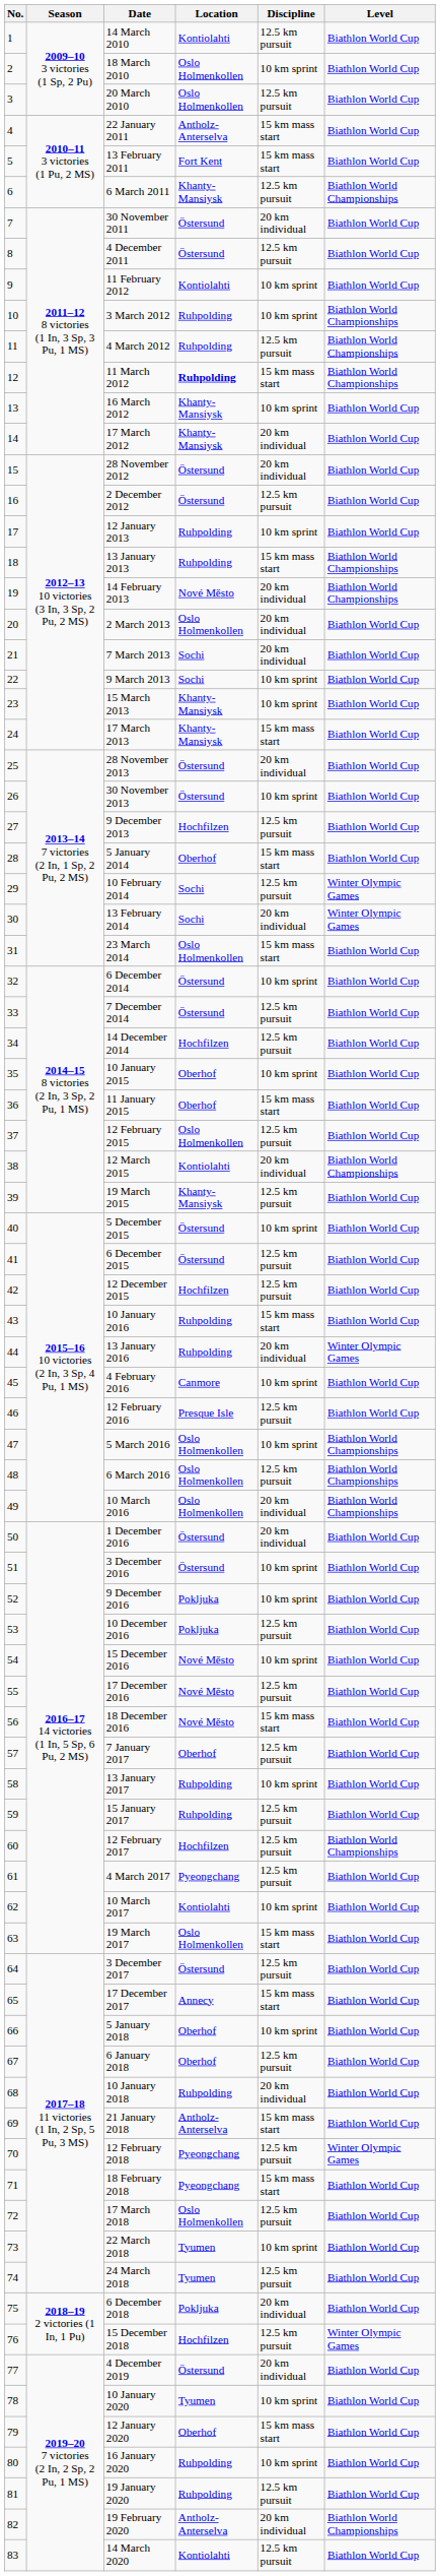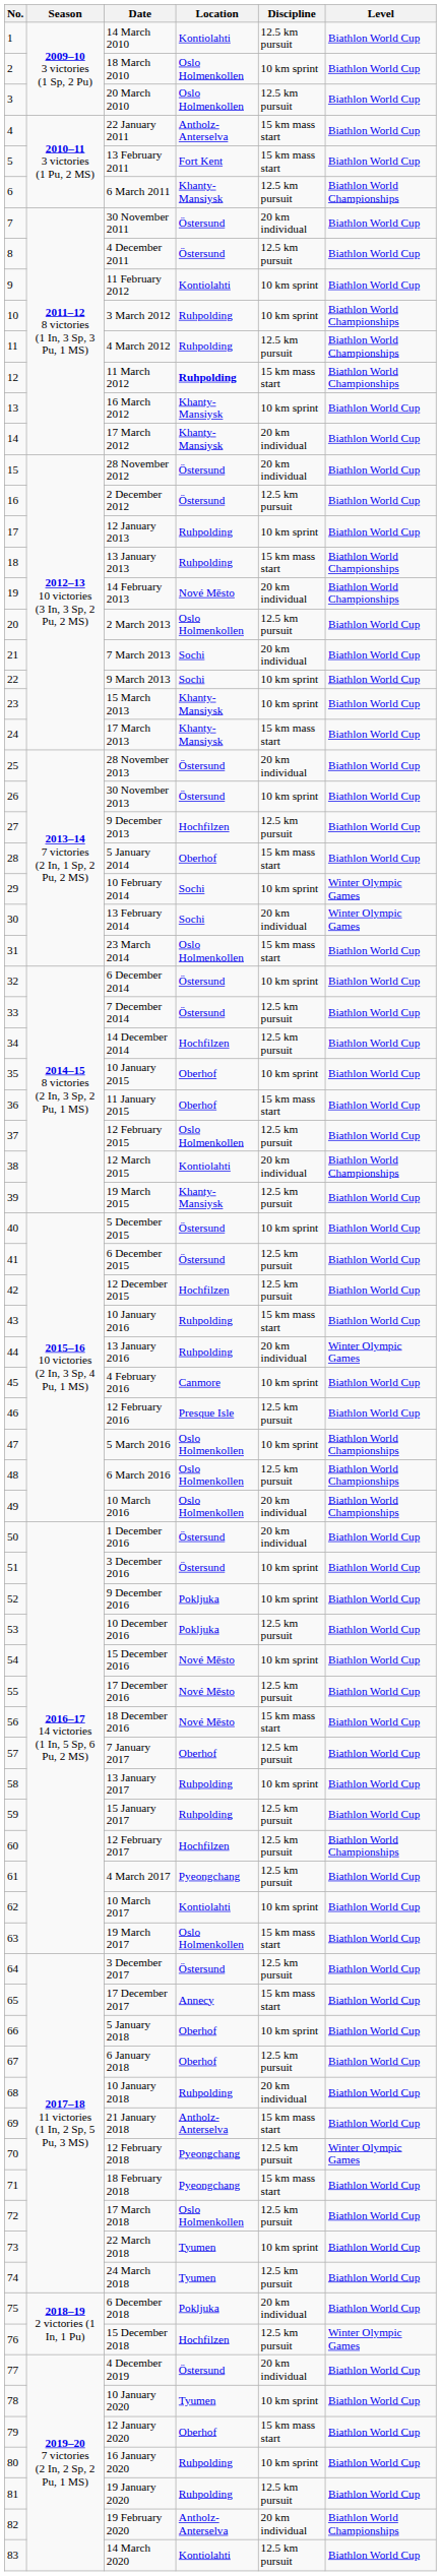 <table class="wikitable">
 <tr>
 <th>No.</th>
 <th>Season</th>
 <th>Date</th>
 <th>Location</th>
 <th>Discipline</th>
 <th>Level</th>
 </tr>
 <tr>
 <td>1</td>
 <td rowspan="3" style="text-align:center;"><strong><a href='#'>2009–10</a></strong> <br> 3 victories <br> (1 Sp, 2 Pu)</td>
 <td>14 March 2010</td>
 <td> <a href='#'>Kontiolahti</a></td>
 <td>12.5 km pursuit</td>
 <td><a href='#'>Biathlon World Cup</a></td>
 </tr>
 <tr>
 <td>2</td>
 <td>18 March 2010</td>
 <td> <a href='#'>Oslo Holmenkollen</a></td>
 <td>10 km sprint</td>
 <td><a href='#'>Biathlon World Cup</a></td>
 </tr>
 <tr>
 <td>3</td>
 <td>20 March 2010</td>
 <td> <a href='#'>Oslo Holmenkollen</a></td>
 <td>12.5 km pursuit</td>
 <td><a href='#'>Biathlon World Cup</a></td>
 </tr>
 <tr>
 <td>4</td>
 <td rowspan="3" style="text-align:center;"><strong><a href='#'>2010–11</a></strong> <br> 3 victories <br> (1 Pu, 2 MS)</td>
 <td>22 January 2011</td>
 <td> <a href='#'>Antholz-Anterselva</a></td>
 <td>15 km mass start</td>
 <td><a href='#'>Biathlon World Cup</a></td>
 </tr>
 <tr>
 <td>5</td>
 <td>13 February 2011</td>
 <td> <a href='#'>Fort Kent</a></td>
 <td>15 km mass start</td>
 <td><a href='#'>Biathlon World Cup</a></td>
 </tr>
 <tr>
 <td>6</td>
 <td>6 March 2011</td>
 <td> <a href='#'>Khanty-Mansiysk</a></td>
 <td>12.5 km pursuit</td>
 <td><a href='#'>Biathlon World Championships</a></td>
 </tr>
 <tr>
 <td>7</td>
 <td rowspan="8" style="text-align:center;"><strong><a href='#'>2011–12</a></strong> <br> 8 victories <br> (1 In, 3 Sp, 3 Pu, 1 MS)</td>
 <td>30 November 2011</td>
 <td> <a href='#'>Östersund</a></td>
 <td>20 km individual</td>
 <td><a href='#'>Biathlon World Cup</a></td>
 </tr>
 <tr>
 <td>8</td>
 <td>4 December 2011</td>
 <td> <a href='#'>Östersund</a></td>
 <td>12.5 km pursuit</td>
 <td><a href='#'>Biathlon World Cup</a></td>
 </tr>
 <tr>
 <td>9</td>
 <td>11 February 2012</td>
 <td> <a href='#'>Kontiolahti</a></td>
 <td>10 km sprint</td>
 <td><a href='#'>Biathlon World Cup</a></td>
 </tr>
 <tr>
 <td>10</td>
 <td>3 March 2012</td>
 <td> <a href='#'>Ruhpolding</a></td>
 <td>10 km sprint</td>
 <td><a href='#'>Biathlon World Championships</a></td>
 </tr>
 <tr>
 <td>11</td>
 <td>4 March 2012</td>
 <td> <a href='#'>Ruhpolding</a></td>
 <td>12.5 km pursuit</td>
 <td><a href='#'>Biathlon World Championships</a></td>
 </tr>
 <tr>
 <td>12</td>
 <td>11 March 2012</td>
 <td><strong> <a href='#'>Ruhpolding</a></strong></td>
 <td>15 km mass start</td>
 <td><a href='#'>Biathlon World Championships</a></td>
 </tr>
 <tr>
 <td>13</td>
 <td>16 March 2012</td>
 <td> <a href='#'>Khanty-Mansiysk</a></td>
 <td>10 km sprint</td>
 <td><a href='#'>Biathlon World Cup</a></td>
 </tr>
 <tr>
 <td>14</td>
 <td>17 March 2012</td>
 <td> <a href='#'>Khanty-Mansiysk</a></td>
 <td>20 km individual</td>
 <td><a href='#'>Biathlon World Cup</a></td>
 </tr>
 <tr>
 <td>15</td>
 <td rowspan="10" style="text-align:center;"><strong><a href='#'>2012–13</a></strong> <br> 10 victories <br> (3 In, 3 Sp, 2 Pu, 2 MS)</td>
 <td>28 November 2012</td>
 <td> <a href='#'>Östersund</a></td>
 <td>20 km individual</td>
 <td><a href='#'>Biathlon World Cup</a></td>
 </tr>
 <tr>
 <td>16</td>
 <td>2 December 2012</td>
 <td> <a href='#'>Östersund</a></td>
 <td>12.5 km pursuit</td>
 <td><a href='#'>Biathlon World Cup</a></td>
 </tr>
 <tr>
 <td>17</td>
 <td>12 January 2013</td>
 <td> <a href='#'>Ruhpolding</a></td>
 <td>10 km sprint</td>
 <td><a href='#'>Biathlon World Cup</a></td>
 </tr>
 <tr>
 <td>18</td>
 <td>13 January 2013</td>
 <td> <a href='#'>Ruhpolding</a></td>
 <td>15 km mass start</td>
 <td><a href='#'>Biathlon World Championships</a></td>
 </tr>
 <tr>
 <td>19</td>
 <td>14 February 2013</td>
 <td> <a href='#'>Nové Město</a></td>
 <td>20 km individual</td>
 <td><a href='#'>Biathlon World Championships</a></td>
 </tr>
 <tr>
 <td>20</td>
 <td>2 March 2013</td>
 <td> <a href='#'>Oslo Holmenkollen</a></td>
-<td>20 km individual</td>
+<td>12.5 km pursuit</td>
 <td><a href='#'>Biathlon World Cup</a></td>
 </tr>
 <tr>
 <td>21</td>
 <td>7 March 2013</td>
 <td> <a href='#'>Sochi</a></td>
 <td>20 km individual</td>
 <td><a href='#'>Biathlon World Cup</a></td>
 </tr>
 <tr>
 <td>22</td>
 <td>9 March 2013</td>
 <td> <a href='#'>Sochi</a></td>
 <td>10 km sprint</td>
 <td><a href='#'>Biathlon World Cup</a></td>
 </tr>
 <tr>
 <td>23</td>
 <td>15 March 2013</td>
 <td> <a href='#'>Khanty-Mansiysk</a></td>
 <td>10 km sprint</td>
 <td><a href='#'>Biathlon World Cup</a></td>
 </tr>
 <tr>
 <td>24</td>
 <td>17 March 2013</td>
 <td> <a href='#'>Khanty-Mansiysk</a></td>
 <td>15 km mass start</td>
 <td><a href='#'>Biathlon World Cup</a></td>
 </tr>
 <tr>
 <td>25</td>
 <td rowspan="7" style="text-align:center;"><strong><a href='#'>2013–14</a></strong> <br> 7 victories <br> (2 In, 1 Sp, 2 Pu, 2 MS)</td>
 <td>28 November 2013</td>
 <td> <a href='#'>Östersund</a></td>
 <td>20 km individual</td>
 <td><a href='#'>Biathlon World Cup</a></td>
 </tr>
 <tr>
 <td>26</td>
 <td>30 November 2013</td>
 <td> <a href='#'>Östersund</a></td>
 <td>10 km sprint</td>
 <td><a href='#'>Biathlon World Cup</a></td>
 </tr>
 <tr>
 <td>27</td>
 <td>9 December 2013</td>
 <td> <a href='#'>Hochfilzen</a></td>
 <td>12.5 km pursuit</td>
 <td><a href='#'>Biathlon World Cup</a></td>
 </tr>
 <tr>
 <td>28</td>
 <td>5 January 2014</td>
 <td> <a href='#'>Oberhof</a></td>
 <td>15 km mass start</td>
 <td><a href='#'>Biathlon World Cup</a></td>
 </tr>
 <tr>
 <td>29</td>
 <td>10 February 2014</td>
 <td> <a href='#'>Sochi</a></td>
-<td>12.5 km pursuit</td>
+<td>10 km sprint</td>
 <td><a href='#'>Winter Olympic Games</a></td>
 </tr>
 <tr>
 <td>30</td>
 <td>13 February 2014</td>
 <td> <a href='#'>Sochi</a></td>
 <td>20 km individual</td>
 <td><a href='#'>Winter Olympic Games</a></td>
 </tr>
 <tr>
 <td>31</td>
 <td>23 March 2014</td>
 <td> <a href='#'>Oslo Holmenkollen</a></td>
 <td>15 km mass start</td>
 <td><a href='#'>Biathlon World Cup</a></td>
 </tr>
 <tr>
 <td>32</td>
 <td rowspan="8" style="text-align:center;"><strong><a href='#'>2014–15</a></strong> <br> 8 victories <br> (2 In, 3 Sp, 2 Pu, 1 MS)</td>
 <td>6 December 2014</td>
 <td> <a href='#'>Östersund</a></td>
 <td>10 km sprint</td>
 <td><a href='#'>Biathlon World Cup</a></td>
 </tr>
 <tr>
 <td>33</td>
 <td>7 December 2014</td>
 <td> <a href='#'>Östersund</a></td>
 <td>12.5 km pursuit</td>
 <td><a href='#'>Biathlon World Cup</a></td>
 </tr>
 <tr>
 <td>34</td>
 <td>14 December 2014</td>
 <td> <a href='#'>Hochfilzen</a></td>
 <td>12.5 km pursuit</td>
 <td><a href='#'>Biathlon World Cup</a></td>
 </tr>
 <tr>
 <td>35</td>
 <td>10 January 2015</td>
 <td> <a href='#'>Oberhof</a></td>
 <td>10 km sprint</td>
 <td><a href='#'>Biathlon World Cup</a></td>
 </tr>
 <tr>
 <td>36</td>
 <td>11 January 2015</td>
 <td> <a href='#'>Oberhof</a></td>
 <td>15 km mass start</td>
 <td><a href='#'>Biathlon World Cup</a></td>
 </tr>
 <tr>
 <td>37</td>
 <td>12 February 2015</td>
 <td> <a href='#'>Oslo Holmenkollen</a></td>
 <td>12.5 km pursuit</td>
 <td><a href='#'>Biathlon World Cup</a></td>
 </tr>
 <tr>
 <td>38</td>
 <td>12 March 2015</td>
 <td> <a href='#'>Kontiolahti</a></td>
 <td>20 km individual</td>
 <td><a href='#'>Biathlon World Championships</a></td>
 </tr>
 <tr>
 <td>39</td>
 <td>19 March 2015</td>
 <td> <a href='#'>Khanty-Mansiysk</a></td>
 <td>12.5 km pursuit</td>
 <td><a href='#'>Biathlon World Cup</a></td>
 </tr>
 <tr>
 <td>40</td>
 <td rowspan="10" style="text-align:center;"><strong><a href='#'>2015–16</a></strong> <br> 10 victories <br> (2 In, 3 Sp, 4 Pu, 1 MS)</td>
 <td>5 December 2015</td>
 <td> <a href='#'>Östersund</a></td>
 <td>10 km sprint</td>
 <td><a href='#'>Biathlon World Cup</a></td>
 </tr>
 <tr>
 <td>41</td>
 <td>6 December 2015</td>
 <td> <a href='#'>Östersund</a></td>
 <td>12.5 km pursuit</td>
 <td><a href='#'>Biathlon World Cup</a></td>
 </tr>
 <tr>
 <td>42</td>
 <td>12 December 2015</td>
 <td> <a href='#'>Hochfilzen</a></td>
 <td>12.5 km pursuit</td>
 <td><a href='#'>Biathlon World Cup</a></td>
 </tr>
 <tr>
 <td>43</td>
 <td>10 January 2016</td>
 <td> <a href='#'>Ruhpolding</a></td>
 <td>15 km mass start</td>
 <td><a href='#'>Biathlon World Cup</a></td>
 </tr>
 <tr>
 <td>44</td>
 <td>13 January 2016</td>
 <td> <a href='#'>Ruhpolding</a></td>
 <td>20 km individual</td>
 <td><a href='#'>Winter Olympic Games</a></td>
 </tr>
 <tr>
 <td>45</td>
 <td>4 February 2016</td>
 <td> <a href='#'>Canmore</a></td>
 <td>10 km sprint</td>
 <td><a href='#'>Biathlon World Cup</a></td>
 </tr>
 <tr>
 <td>46</td>
 <td>12 February 2016</td>
 <td> <a href='#'>Presque Isle</a></td>
 <td>12.5 km pursuit</td>
 <td><a href='#'>Biathlon World Cup</a></td>
 </tr>
 <tr>
 <td>47</td>
 <td>5 March 2016</td>
 <td> <a href='#'>Oslo Holmenkollen</a></td>
 <td>10 km sprint</td>
 <td><a href='#'>Biathlon World Championships</a></td>
 </tr>
 <tr>
 <td>48</td>
 <td>6 March 2016</td>
 <td> <a href='#'>Oslo Holmenkollen</a></td>
 <td>12.5 km pursuit</td>
 <td><a href='#'>Biathlon World Championships</a></td>
 </tr>
 <tr>
 <td>49</td>
 <td>10 March 2016</td>
 <td> <a href='#'>Oslo Holmenkollen</a></td>
 <td>20 km individual</td>
 <td><a href='#'>Biathlon World Championships</a></td>
 </tr>
 <tr>
 <td>50</td>
 <td rowspan="14" style="text-align:center;"><strong><a href='#'>2016–17</a></strong> <br> 14 victories <br> (1 In, 5 Sp, 6 Pu, 2 MS)</td>
 <td>1 December 2016</td>
 <td> <a href='#'>Östersund</a></td>
 <td>20 km individual</td>
 <td><a href='#'>Biathlon World Cup</a></td>
 </tr>
 <tr>
 <td>51</td>
 <td>3 December 2016</td>
 <td> <a href='#'>Östersund</a></td>
 <td>10 km sprint</td>
 <td><a href='#'>Biathlon World Cup</a></td>
 </tr>
 <tr>
 <td>52</td>
 <td>9 December 2016</td>
 <td> <a href='#'>Pokljuka</a></td>
 <td>10 km sprint</td>
 <td><a href='#'>Biathlon World Cup</a></td>
 </tr>
 <tr>
 <td>53</td>
 <td>10 December 2016</td>
 <td> <a href='#'>Pokljuka</a></td>
 <td>12.5 km pursuit</td>
 <td><a href='#'>Biathlon World Cup</a></td>
 </tr>
 <tr>
 <td>54</td>
 <td>15 December 2016</td>
 <td> <a href='#'>Nové Město</a></td>
 <td>10 km sprint</td>
 <td><a href='#'>Biathlon World Cup</a></td>
 </tr>
 <tr>
 <td>55</td>
 <td>17 December 2016</td>
 <td> <a href='#'>Nové Město</a></td>
 <td>12.5 km pursuit</td>
 <td><a href='#'>Biathlon World Cup</a></td>
 </tr>
 <tr>
 <td>56</td>
 <td>18 December 2016</td>
 <td> <a href='#'>Nové Město</a></td>
 <td>15 km mass start</td>
 <td><a href='#'>Biathlon World Cup</a></td>
 </tr>
 <tr>
 <td>57</td>
 <td>7 January 2017</td>
 <td> <a href='#'>Oberhof</a></td>
 <td>12.5 km pursuit</td>
 <td><a href='#'>Biathlon World Cup</a></td>
 </tr>
 <tr>
 <td>58</td>
 <td>13 January 2017</td>
 <td> <a href='#'>Ruhpolding</a></td>
 <td>10 km sprint</td>
 <td><a href='#'>Biathlon World Cup</a></td>
 </tr>
 <tr>
 <td>59</td>
 <td>15 January 2017</td>
 <td> <a href='#'>Ruhpolding</a></td>
 <td>12.5 km pursuit</td>
 <td><a href='#'>Biathlon World Cup</a></td>
 </tr>
 <tr>
 <td>60</td>
 <td>12 February 2017</td>
 <td> <a href='#'>Hochfilzen</a></td>
 <td>12.5 km pursuit</td>
 <td><a href='#'>Biathlon World Championships</a></td>
 </tr>
 <tr>
 <td>61</td>
 <td>4 March 2017</td>
 <td> <a href='#'>Pyeongchang</a></td>
 <td>12.5 km pursuit</td>
 <td><a href='#'>Biathlon World Cup</a></td>
 </tr>
 <tr>
 <td>62</td>
 <td>10 March 2017</td>
 <td> <a href='#'>Kontiolahti</a></td>
 <td>10 km sprint</td>
 <td><a href='#'>Biathlon World Cup</a></td>
 </tr>
 <tr>
 <td>63</td>
 <td>19 March 2017</td>
 <td> <a href='#'>Oslo Holmenkollen</a></td>
 <td>15 km mass start</td>
 <td><a href='#'>Biathlon World Cup</a></td>
 </tr>
 <tr>
 <td>64</td>
 <td rowspan="11" style="text-align:center;"><strong><a href='#'>2017–18</a></strong> <br> 11 victories <br> (1 In, 2 Sp, 5 Pu, 3 MS)</td>
 <td>3 December 2017</td>
 <td> <a href='#'>Östersund</a></td>
 <td>12.5 km pursuit</td>
 <td><a href='#'>Biathlon World Cup</a></td>
 </tr>
 <tr>
 <td>65</td>
 <td>17 December 2017</td>
 <td> <a href='#'>Annecy</a></td>
 <td>15 km mass start</td>
 <td><a href='#'>Biathlon World Cup</a></td>
 </tr>
 <tr>
 <td>66</td>
 <td>5 January 2018</td>
 <td> <a href='#'>Oberhof</a></td>
 <td>10 km sprint</td>
 <td><a href='#'>Biathlon World Cup</a></td>
 </tr>
 <tr>
 <td>67</td>
 <td>6 January 2018</td>
 <td> <a href='#'>Oberhof</a></td>
 <td>12.5 km pursuit</td>
 <td><a href='#'>Biathlon World Cup</a></td>
 </tr>
 <tr>
 <td>68</td>
 <td>10 January 2018</td>
 <td> <a href='#'>Ruhpolding</a></td>
 <td>20 km individual</td>
 <td><a href='#'>Biathlon World Cup</a></td>
 </tr>
 <tr>
 <td>69</td>
 <td>21 January 2018</td>
 <td> <a href='#'>Antholz-Anterselva</a></td>
 <td>15 km mass start</td>
 <td><a href='#'>Biathlon World Cup</a></td>
 </tr>
 <tr>
 <td>70</td>
 <td>12 February 2018</td>
 <td> <a href='#'>Pyeongchang</a></td>
 <td>12.5 km pursuit</td>
 <td><a href='#'>Winter Olympic Games</a></td>
 </tr>
 <tr>
 <td>71</td>
 <td>18 February 2018</td>
 <td> <a href='#'>Pyeongchang</a></td>
 <td>15 km mass start</td>
 <td><a href='#'>Biathlon World Cup</a></td>
 </tr>
 <tr>
 <td>72</td>
 <td>17 March 2018</td>
 <td> <a href='#'>Oslo Holmenkollen</a></td>
 <td>12.5 km pursuit</td>
 <td><a href='#'>Biathlon World Cup</a></td>
 </tr>
 <tr>
 <td>73</td>
 <td>22 March 2018</td>
 <td> <a href='#'>Tyumen</a></td>
 <td>10 km sprint</td>
 <td><a href='#'>Biathlon World Cup</a></td>
 </tr>
 <tr>
 <td>74</td>
 <td>24 March 2018</td>
 <td> <a href='#'>Tyumen</a></td>
 <td>12.5 km pursuit</td>
 <td><a href='#'>Biathlon World Cup</a></td>
 </tr>
 <tr>
 <td>75</td>
 <td rowspan="2" style="text-align:center;"><strong><a href='#'>2018–19</a></strong> <br> 2 victories (1 In, 1 Pu)</td>
 <td>6 December 2018</td>
 <td> <a href='#'>Pokljuka</a></td>
 <td>20 km individual</td>
 <td><a href='#'>Biathlon World Cup</a></td>
 </tr>
 <tr>
 <td>76</td>
 <td>15 December 2018</td>
 <td> <a href='#'>Hochfilzen</a></td>
 <td>12.5 km pursuit</td>
 <td><a href='#'>Winter Olympic Games</a></td>
 </tr>
 <tr>
 <td>77</td>
 <td rowspan="7" style="text-align:center;"><strong><a href='#'>2019–20</a></strong> <br> 7 victories <br> (2 In, 2 Sp, 2 Pu, 1 MS)</td>
 <td>4 December 2019</td>
 <td> <a href='#'>Östersund</a></td>
 <td>20 km individual</td>
 <td><a href='#'>Biathlon World Cup</a></td>
 </tr>
 <tr>
 <td>78</td>
 <td>10 January 2020</td>
 <td> <a href='#'>Tyumen</a></td>
 <td>10 km sprint</td>
 <td><a href='#'>Biathlon World Cup</a></td>
 </tr>
 <tr>
 <td>79</td>
 <td>12 January 2020</td>
 <td> <a href='#'>Oberhof</a></td>
 <td>15 km mass start</td>
 <td><a href='#'>Biathlon World Cup</a></td>
 </tr>
 <tr>
 <td>80</td>
 <td>16 January 2020</td>
 <td> <a href='#'>Ruhpolding</a></td>
 <td>10 km sprint</td>
 <td><a href='#'>Biathlon World Cup</a></td>
 </tr>
 <tr>
 <td>81</td>
 <td>19 January 2020</td>
 <td> <a href='#'>Ruhpolding</a></td>
 <td>12.5 km pursuit</td>
 <td><a href='#'>Biathlon World Cup</a></td>
 </tr>
 <tr>
 <td>82</td>
 <td>19 February 2020</td>
 <td> <a href='#'>Antholz-Anterselva</a></td>
 <td>20 km individual</td>
 <td><a href='#'>Biathlon World Championships</a></td>
 </tr>
 <tr>
 <td>83</td>
 <td>14 March 2020</td>
 <td> <a href='#'>Kontiolahti</a></td>
 <td>12.5 km pursuit</td>
 <td><a href='#'>Biathlon World Cup</a></td>
 </tr>
 </table>
